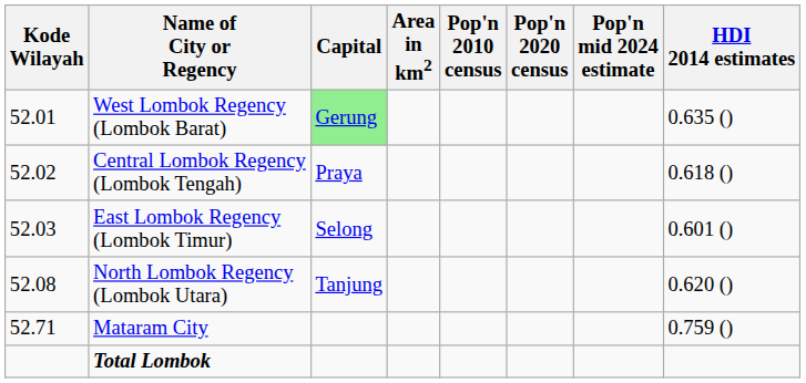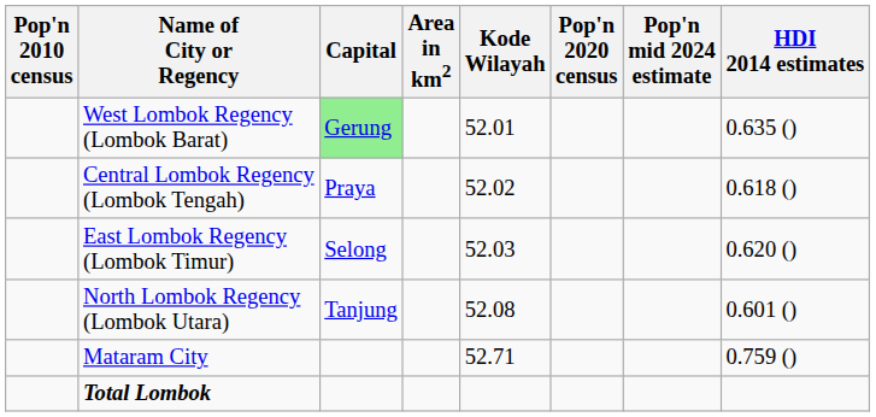 <table class="wikitable sortable" style="margin-bottom: 0;">
 <tr>
-<th>Kode<br>Wilayah</th>
+<th>Pop'n <br> 2010 <br>census</th>
 <th>Name of <br>City or<br>Regency</th>
 <th>Capital</th>
 <th>Area <br>in<br>km<sup>2</sup></th>
-<th>Pop'n <br> 2010 <br>census</th>
+<th>Kode<br>Wilayah</th>
 <th>Pop'n <br> 2020 <br>census</th>
 <th>Pop'n <br> mid 2024 <br>estimate</th>
 <th><a href='#'>HDI</a><br>2014 estimates</th>
 </tr>
 <tr>
-<td>52.01</td>
+<td align="right"></td>
 <td><a href='#'>West Lombok Regency</a> <br>(Lombok Barat)</td>
 <td style="background: lightgreen;"><a href='#'>Gerung</a></td>
 <td align="right"></td>
-<td align="right"></td>
+<td>52.01</td>
 <td align="right"></td>
 <td align="right"></td>
 <td>0.635 ()</td>
 </tr>
 <tr>
-<td>52.02</td>
+<td align="right"></td>
 <td><a href='#'>Central Lombok Regency</a> <br>(Lombok Tengah)</td>
 <td><a href='#'>Praya</a></td>
 <td align="right"></td>
-<td align="right"></td>
+<td>52.02</td>
 <td align="right"></td>
 <td align="right"></td>
 <td>0.618 ()</td>
 </tr>
 <tr>
-<td>52.03</td>
+<td align="right"></td>
 <td><a href='#'>East Lombok Regency</a> <br>(Lombok Timur)</td>
 <td><a href='#'>Selong</a></td>
 <td align="right"></td>
+<td>52.03</td>
 <td align="right"></td>
+<td align="right"></td>
+<td>0.620 ()</td>
+</tr>
+<tr>
+<td align="right"></td>
+<td><a href='#'>North Lombok Regency</a> <br>(Lombok Utara)</td>
+<td><a href='#'>Tanjung</a></td>
+<td align="right"></td>
+<td>52.08</td>
 <td align="right"></td>
 <td align="right"></td>
 <td>0.601 ()</td>
 </tr>
 <tr>
-<td>52.08</td>
-<td><a href='#'>North Lombok Regency</a> <br>(Lombok Utara)</td>
-<td><a href='#'>Tanjung</a></td>
 <td align="right"></td>
-<td align="right"></td>
-<td align="right"></td>
-<td align="right"></td>
-<td>0.620 ()</td>
-</tr>
-<tr>
-<td>52.71</td>
 <td><a href='#'>Mataram City</a></td>
 <td></td>
 <td align="right"></td>
-<td align="right"></td>
+<td>52.71</td>
 <td align="right"></td>
 <td align="right"></td>
 <td>0.759 ()</td>
 </tr>
 <tr>
-<td></td>
+<td align="right"><em></em></td>
 <td><strong><em>Total Lombok</em></strong></td>
 <td></td>
 <td align="right"><em></em></td>
-<td align="right"><em></em></td>
+<td></td>
 <td align="right"><em></em></td>
 <td align="right"><em></em></td>
 <td></td>
 </tr>
 </table>
